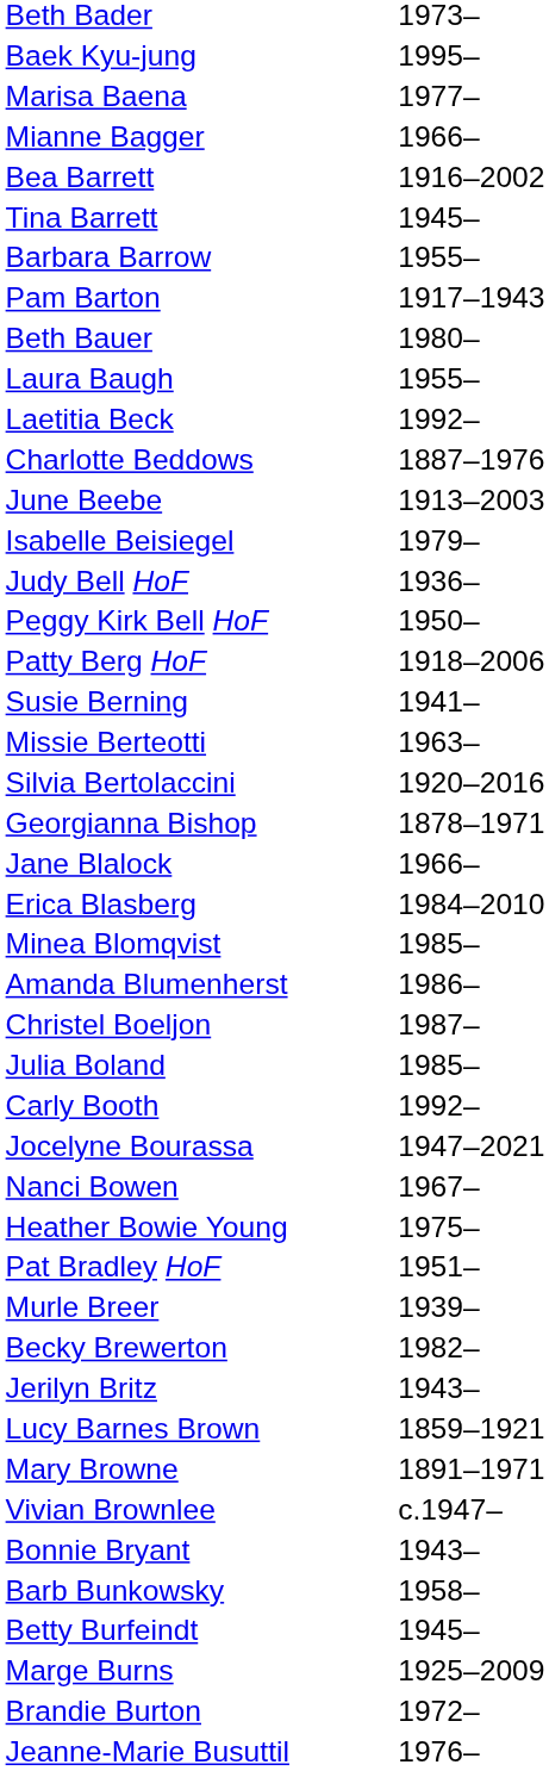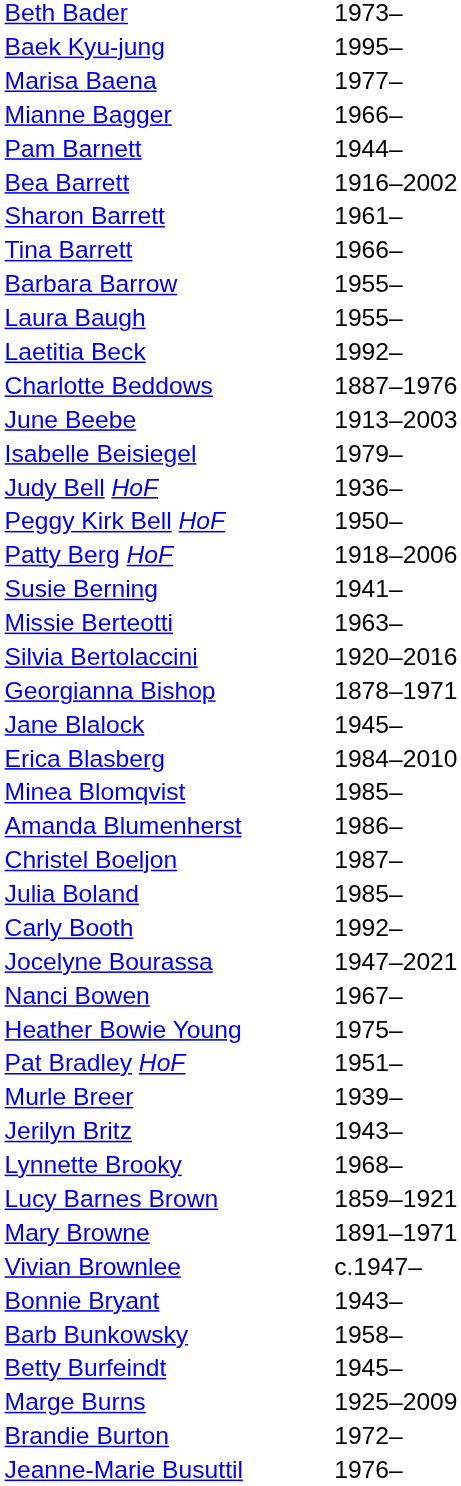 <table>
 <tr>
 <td style="width:210px"> <a href='#'>Beth Bader</a></td>
 <td>1973–</td>
 </tr>
 <tr>
 <td> <a href='#'>Baek Kyu-jung</a></td>
 <td>1995–</td>
 </tr>
 <tr>
 <td> <a href='#'>Marisa Baena</a></td>
 <td>1977–</td>
 </tr>
 <tr>
 <td> <a href='#'>Mianne Bagger</a></td>
 <td>1966–</td>
 </tr>
 <tr>
+<td> <a href='#'>Pam Barnett</a></td>
+<td>1944–</td>
+</tr>
+<tr>
 <td> <a href='#'>Bea Barrett</a></td>
 <td>1916–2002</td>
 </tr>
 <tr>
+<td> <a href='#'>Sharon Barrett</a></td>
+<td>1961–</td>
+</tr>
+<tr>
 <td> <a href='#'>Tina Barrett</a></td>
-<td>1945–</td>
+<td>1966–</td>
 </tr>
 <tr>
 <td> <a href='#'>Barbara Barrow</a></td>
 <td>1955–</td>
-</tr>
-<tr>
-<td> <a href='#'>Pam Barton</a></td>
-<td>1917–1943</td>
-</tr>
-<tr>
-<td> <a href='#'>Beth Bauer</a></td>
-<td>1980–</td>
 </tr>
 <tr>
 <td> <a href='#'>Laura Baugh</a></td>
 <td>1955–</td>
 </tr>
 <tr>
 <td> <a href='#'>Laetitia Beck</a></td>
 <td>1992–</td>
 </tr>
 <tr>
 <td> <a href='#'>Charlotte Beddows</a></td>
 <td>1887–1976</td>
 </tr>
 <tr>
 <td> <a href='#'>June Beebe</a></td>
 <td>1913–2003</td>
 </tr>
 <tr>
 <td> <a href='#'>Isabelle Beisiegel</a></td>
 <td>1979–</td>
 </tr>
 <tr>
 <td> <a href='#'>Judy Bell</a> <em><a href='#'><span>HoF</span></a></em></td>
 <td>1936–</td>
 </tr>
 <tr>
 <td> <a href='#'>Peggy Kirk Bell</a> <em><a href='#'><span>HoF</span></a></em></td>
 <td>1950–</td>
 </tr>
 <tr>
 <td> <a href='#'>Patty Berg</a> <em><a href='#'><span>HoF</span></a></em></td>
 <td>1918–2006</td>
 </tr>
 <tr>
 <td> <a href='#'>Susie Berning</a></td>
 <td>1941–</td>
 </tr>
 <tr>
 <td> <a href='#'>Missie Berteotti</a></td>
 <td>1963–</td>
 </tr>
 <tr>
 <td> <a href='#'>Silvia Bertolaccini</a></td>
 <td>1920–2016</td>
 </tr>
 <tr>
 <td> <a href='#'>Georgianna Bishop</a></td>
 <td>1878–1971</td>
 </tr>
 <tr>
 <td> <a href='#'>Jane Blalock</a></td>
-<td>1966–</td>
+<td>1945–</td>
 </tr>
 <tr>
 <td> <a href='#'>Erica Blasberg</a></td>
 <td>1984–2010</td>
 </tr>
 <tr>
 <td> <a href='#'>Minea Blomqvist</a></td>
 <td>1985–</td>
 </tr>
 <tr>
 <td> <a href='#'>Amanda Blumenherst</a></td>
 <td>1986–</td>
 </tr>
 <tr>
 <td> <a href='#'>Christel Boeljon</a></td>
 <td>1987–</td>
 </tr>
 <tr>
 <td> <a href='#'>Julia Boland</a></td>
 <td>1985–</td>
 </tr>
 <tr>
 <td> <a href='#'>Carly Booth</a></td>
 <td>1992–</td>
 </tr>
 <tr>
 <td> <a href='#'>Jocelyne Bourassa</a></td>
 <td>1947–2021</td>
 </tr>
 <tr>
 <td> <a href='#'>Nanci Bowen</a></td>
 <td>1967–</td>
 </tr>
 <tr>
 <td> <a href='#'>Heather Bowie Young</a></td>
 <td>1975–</td>
 </tr>
 <tr>
 <td> <a href='#'>Pat Bradley</a> <em><a href='#'><span>HoF</span></a></em></td>
 <td>1951–</td>
 </tr>
 <tr>
 <td> <a href='#'>Murle Breer</a></td>
 <td>1939–</td>
 </tr>
 <tr>
-<td> <a href='#'>Becky Brewerton</a></td>
-<td>1982–</td>
+<td> <a href='#'>Jerilyn Britz</a></td>
+<td>1943–</td>
 </tr>
 <tr>
-<td> <a href='#'>Jerilyn Britz</a></td>
-<td>1943–</td>
+<td> <a href='#'>Lynnette Brooky</a></td>
+<td>1968–</td>
 </tr>
 <tr>
 <td> <a href='#'>Lucy Barnes Brown</a></td>
 <td>1859–1921</td>
 </tr>
 <tr>
 <td> <a href='#'>Mary Browne</a></td>
 <td>1891–1971</td>
 </tr>
 <tr>
 <td> <a href='#'>Vivian Brownlee</a></td>
 <td>c.1947–</td>
 </tr>
 <tr>
 <td> <a href='#'>Bonnie Bryant</a></td>
 <td>1943–</td>
 </tr>
 <tr>
 <td> <a href='#'>Barb Bunkowsky</a></td>
 <td>1958–</td>
 </tr>
 <tr>
 <td> <a href='#'>Betty Burfeindt</a></td>
 <td>1945–</td>
 </tr>
 <tr>
 <td> <a href='#'>Marge Burns</a></td>
 <td>1925–2009</td>
 </tr>
 <tr>
 <td> <a href='#'>Brandie Burton</a></td>
 <td>1972–</td>
 </tr>
 <tr>
 <td> <a href='#'>Jeanne-Marie Busuttil</a></td>
 <td>1976–</td>
 </tr>
 </table>
